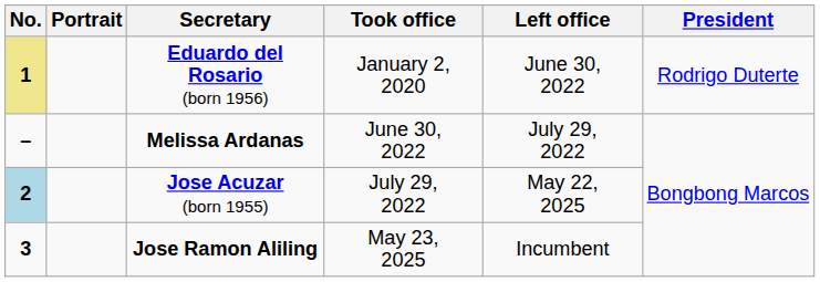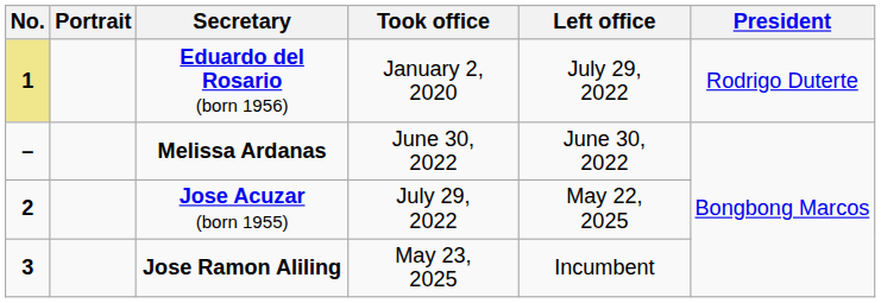 <table class="wikitable" style="text-align:center; border:1px #aaf solid;">
 <tr>
 <th>No.</th>
 <th>Portrait</th>
 <th width="150px">Secretary</th>
 <th width="120px">Took office</th>
 <th width="120px">Left office</th>
 <th><a href='#'>President</a></th>
 </tr>
 <tr>
 <td style="background: khaki;"><strong>1</strong></td>
 <td></td>
 <td><strong><a href='#'>Eduardo del Rosario</a></strong><br><small>(born 1956)</small><br></td>
 <td>January 2,<br>2020</td>
-<td>June 30,<br>2022</td>
+<td>July 29,<br>2022</td>
 <td><a href='#'>Rodrigo Duterte</a></td>
 </tr>
 <tr>
 <td><strong>–</strong></td>
 <td></td>
 <td><strong>Melissa Ardanas</strong></td>
 <td>June 30,<br>2022</td>
-<td>July 29,<br>2022</td>
+<td>June 30,<br>2022</td>
 <td rowspan="3"><a href='#'>Bongbong Marcos</a></td>
 </tr>
 <tr>
-<td style="background: lightblue;"><strong>2</strong></td>
+<td><strong>2</strong></td>
 <td></td>
 <td><strong><a href='#'>Jose Acuzar</a></strong><br><small>(born 1955)</small><br></td>
 <td>July 29,<br>2022</td>
 <td>May 22,<br>2025</td>
 </tr>
 <tr>
 <td><strong>3</strong></td>
 <td></td>
 <td><strong>Jose Ramon Aliling</strong></td>
 <td>May 23,<br>2025</td>
 <td>Incumbent</td>
 </tr>
 </table>
